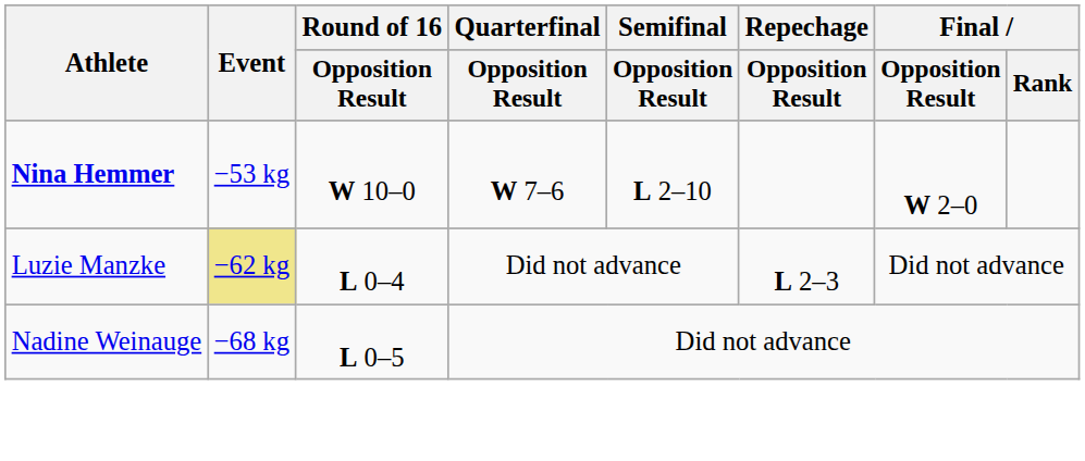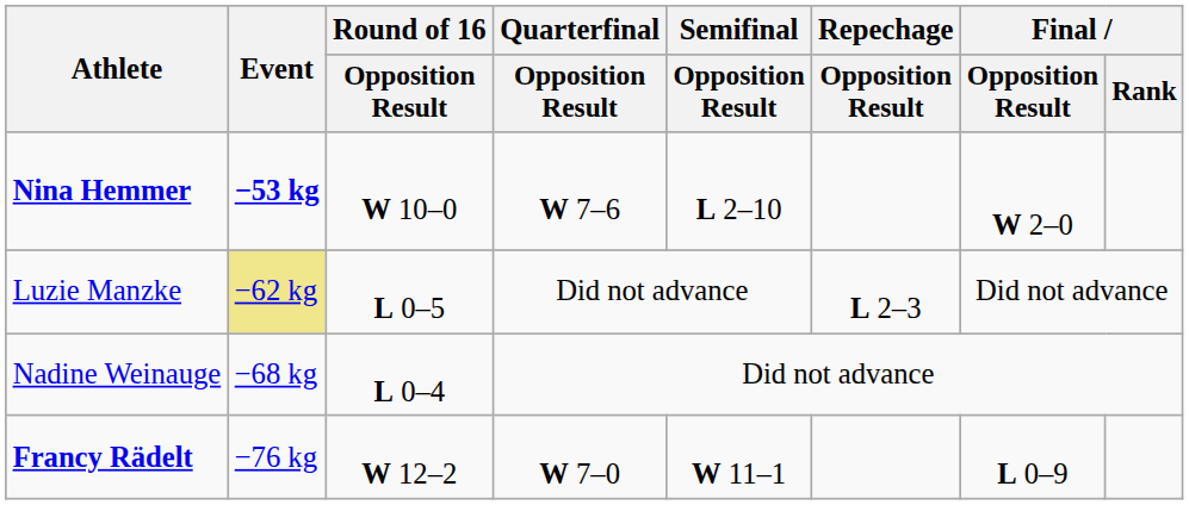 <table class="wikitable" style="font-size:90%">
 <tr>
 <th rowspan=2>Athlete</th>
 <th rowspan=2>Event</th>
 <th>Round of 16</th>
 <th>Quarterfinal</th>
 <th>Semifinal</th>
 <th>Repechage</th>
 <th colspan=2>Final / </th>
 </tr>
 <tr style="font-size: 95%">
 <th>Opposition<br>Result</th>
 <th>Opposition<br>Result</th>
 <th>Opposition<br>Result</th>
 <th>Opposition<br>Result</th>
 <th>Opposition<br>Result</th>
 <th>Rank</th>
 </tr>
 <tr align=center>
 <td align=left><strong><a href='#'>Nina Hemmer</a></strong></td>
-<td align=left><a href='#'>−53 kg</a></td>
+<td align=left><strong><a href='#'>−53 kg</a></strong></td>
 <td><br> <strong>W</strong> 10–0</td>
 <td><br> <strong>W</strong> 7–6</td>
 <td><br><strong>L</strong> 2–10</td>
 <td></td>
 <td><br><br><strong>W</strong> 2–0</td>
 <td></td>
 </tr>
 <tr align=center>
 <td align=left><a href='#'>Luzie Manzke</a></td>
 <td align=left style="background: khaki;"><a href='#'>−62 kg</a></td>
-<td><br><strong>L</strong> 0–4</td>
+<td><br> <strong>L</strong> 0–5</td>
 <td colspan=2>Did not advance</td>
 <td><br><strong>L</strong> 2–3</td>
 <td colspan=2>Did not advance</td>
 </tr>
 <tr align=center>
 <td align=left><a href='#'>Nadine Weinauge</a></td>
 <td align=left><a href='#'>−68 kg</a></td>
-<td><br> <strong>L</strong> 0–5</td>
+<td><br><strong>L</strong> 0–4</td>
 <td colspan=5>Did not advance</td>
 </tr>
+<tr align=center>
+<td align=left><strong><a href='#'>Francy Rädelt</a></strong></td>
+<td align=left><a href='#'>−76 kg</a></td>
+<td><br><strong>W</strong> 12–2</td>
+<td><br><strong>W</strong> 7–0</td>
+<td><br><strong>W</strong> 11–1</td>
+<td></td>
+<td><br><strong>L</strong> 0–9</td>
+<td></td>
+</tr>
 </table>
